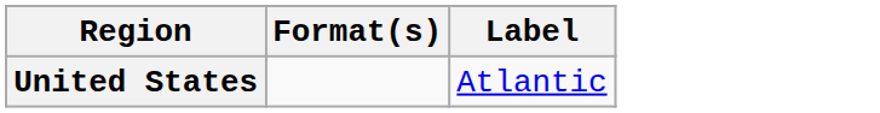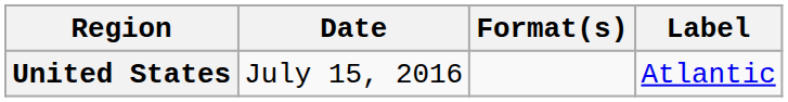 <table class="wikitable plainrowheaders">
 <tr>
 <th scope="col">Region</th>
+<th scope="col">Date</th>
 <th scope="col">Format(s)</th>
 <th scope="col">Label</th>
 </tr>
 <tr>
 <th scope="row">United States</th>
+<td>July 15, 2016</td>
 <td></td>
 <td><a href='#'>Atlantic</a></td>
 </tr>
 </table>
